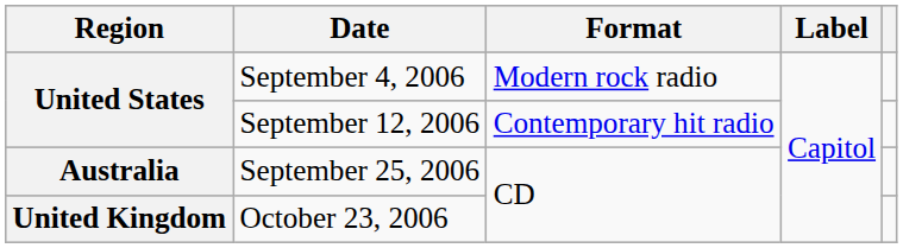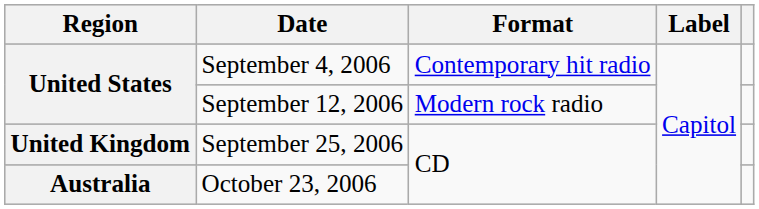 <table class="wikitable plainrowheaders">
 <tr>
 <th scope="col">Region</th>
 <th scope="col">Date</th>
 <th scope="col">Format</th>
 <th scope="col">Label</th>
 <th scope="col"></th>
 </tr>
 <tr>
 <th scope="row" rowspan="2">United States</th>
 <td>September 4, 2006</td>
-<td><a href='#'>Modern rock</a> radio</td>
+<td><a href='#'>Contemporary hit radio</a></td>
 <td rowspan="4"><a href='#'>Capitol</a></td>
 <td></td>
 </tr>
 <tr>
 <td>September 12, 2006</td>
-<td><a href='#'>Contemporary hit radio</a></td>
+<td><a href='#'>Modern rock</a> radio</td>
 <td></td>
 </tr>
 <tr>
-<th scope="row">Australia</th>
+<th scope="row">United Kingdom</th>
 <td>September 25, 2006</td>
 <td rowspan="2">CD</td>
 <td></td>
 </tr>
 <tr>
-<th scope="row">United Kingdom</th>
+<th scope="row">Australia</th>
 <td>October 23, 2006</td>
 <td></td>
 </tr>
 </table>
